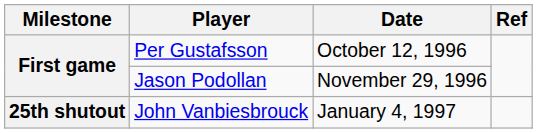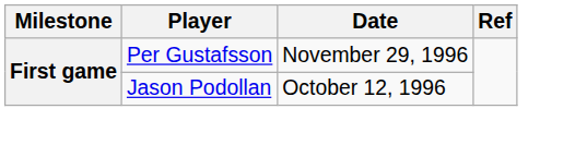 <table class="wikitable">
 <tr>
 <th scope="col">Milestone</th>
 <th scope="col">Player</th>
 <th scope="col">Date</th>
 <th scope="col">Ref</th>
 </tr>
 <tr>
 <th rowspan=2>First game</th>
 <td><a href='#'>Per Gustafsson</a></td>
-<td>October 12, 1996</td>
+<td>November 29, 1996</td>
 <td rowspan=2></td>
 </tr>
 <tr>
 <td><a href='#'>Jason Podollan</a></td>
-<td>November 29, 1996</td>
-</tr>
-<tr>
-<th>25th shutout</th>
-<td><a href='#'>John Vanbiesbrouck</a></td>
-<td>January 4, 1997</td>
-<td></td>
+<td>October 12, 1996</td>
 </tr>
 </table>
